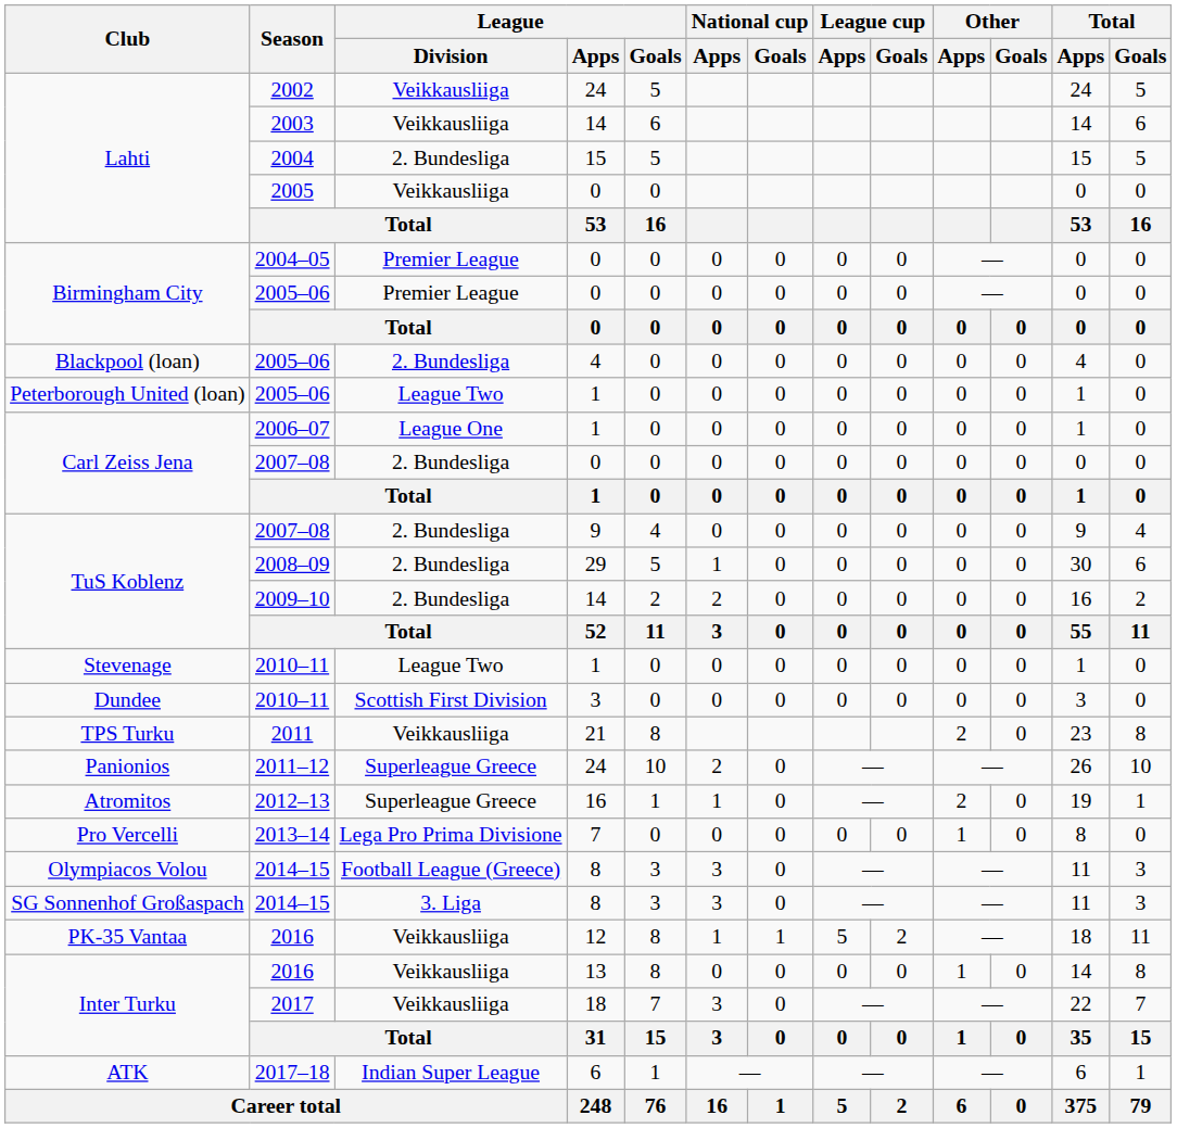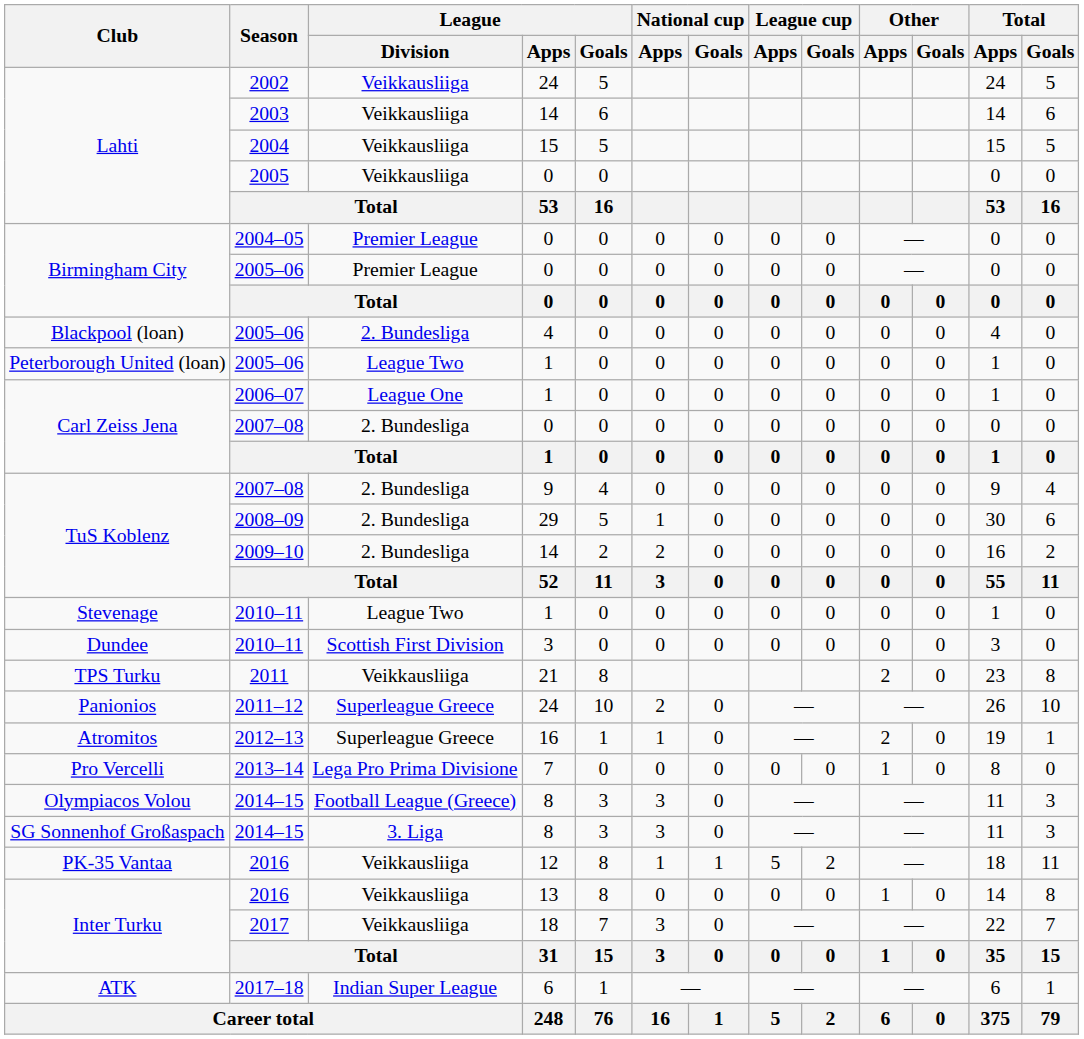 <table class="wikitable" style="text-align: center;">
 <tr>
 <th rowspan="2">Club</th>
 <th rowspan="2">Season</th>
 <th colspan="3">League</th>
 <th colspan="2">National cup</th>
 <th colspan="2">League cup</th>
 <th colspan="2">Other</th>
 <th colspan="2">Total</th>
 </tr>
 <tr>
 <th>Division</th>
 <th>Apps</th>
 <th>Goals</th>
 <th>Apps</th>
 <th>Goals</th>
 <th>Apps</th>
 <th>Goals</th>
 <th>Apps</th>
 <th>Goals</th>
 <th>Apps</th>
 <th>Goals</th>
 </tr>
 <tr>
 <td rowspan="5"><a href='#'>Lahti</a></td>
 <td><a href='#'>2002</a></td>
 <td><a href='#'>Veikkausliiga</a></td>
 <td>24</td>
 <td>5</td>
 <td></td>
 <td></td>
 <td></td>
 <td></td>
 <td></td>
 <td></td>
 <td>24</td>
 <td>5</td>
 </tr>
 <tr>
 <td><a href='#'>2003</a></td>
 <td>Veikkausliiga</td>
 <td>14</td>
 <td>6</td>
 <td></td>
 <td></td>
 <td></td>
 <td></td>
 <td></td>
 <td></td>
 <td>14</td>
 <td>6</td>
 </tr>
 <tr>
 <td><a href='#'>2004</a></td>
-<td>2. Bundesliga</td>
+<td>Veikkausliiga</td>
 <td>15</td>
 <td>5</td>
 <td></td>
 <td></td>
 <td></td>
 <td></td>
 <td></td>
 <td></td>
 <td>15</td>
 <td>5</td>
 </tr>
 <tr>
 <td><a href='#'>2005</a></td>
 <td>Veikkausliiga</td>
 <td>0</td>
 <td>0</td>
 <td></td>
 <td></td>
 <td></td>
 <td></td>
 <td></td>
 <td></td>
 <td>0</td>
 <td>0</td>
 </tr>
 <tr>
 <th colspan="2">Total</th>
 <th>53</th>
 <th>16</th>
 <th></th>
 <th></th>
 <th></th>
 <th></th>
 <th></th>
 <th></th>
 <th>53</th>
 <th>16</th>
 </tr>
 <tr>
 <td rowspan="3"><a href='#'>Birmingham City</a></td>
 <td><a href='#'>2004–05</a></td>
 <td><a href='#'>Premier League</a></td>
 <td>0</td>
 <td>0</td>
 <td>0</td>
 <td>0</td>
 <td>0</td>
 <td>0</td>
 <td colspan="2">—</td>
 <td>0</td>
 <td>0</td>
 </tr>
 <tr>
 <td><a href='#'>2005–06</a></td>
 <td>Premier League</td>
 <td>0</td>
 <td>0</td>
 <td>0</td>
 <td>0</td>
 <td>0</td>
 <td>0</td>
 <td colspan="2">—</td>
 <td>0</td>
 <td>0</td>
 </tr>
 <tr>
 <th colspan="2">Total</th>
 <th>0</th>
 <th>0</th>
 <th>0</th>
 <th>0</th>
 <th>0</th>
 <th>0</th>
 <th>0</th>
 <th>0</th>
 <th>0</th>
 <th>0</th>
 </tr>
 <tr>
 <td><a href='#'>Blackpool</a> (loan)</td>
 <td><a href='#'>2005–06</a></td>
 <td><a href='#'>2. Bundesliga</a></td>
 <td>4</td>
 <td>0</td>
 <td>0</td>
 <td>0</td>
 <td>0</td>
 <td>0</td>
 <td>0</td>
 <td>0</td>
 <td>4</td>
 <td>0</td>
 </tr>
 <tr>
 <td><a href='#'>Peterborough United</a> (loan)</td>
 <td><a href='#'>2005–06</a></td>
 <td><a href='#'>League Two</a></td>
 <td>1</td>
 <td>0</td>
 <td>0</td>
 <td>0</td>
 <td>0</td>
 <td>0</td>
 <td>0</td>
 <td>0</td>
 <td>1</td>
 <td>0</td>
 </tr>
 <tr>
 <td rowspan="3"><a href='#'>Carl Zeiss Jena</a></td>
 <td><a href='#'>2006–07</a></td>
 <td><a href='#'>League One</a></td>
 <td>1</td>
 <td>0</td>
 <td>0</td>
 <td>0</td>
 <td>0</td>
 <td>0</td>
 <td>0</td>
 <td>0</td>
 <td>1</td>
 <td>0</td>
 </tr>
 <tr>
 <td><a href='#'>2007–08</a></td>
 <td>2. Bundesliga</td>
 <td>0</td>
 <td>0</td>
 <td>0</td>
 <td>0</td>
 <td>0</td>
 <td>0</td>
 <td>0</td>
 <td>0</td>
 <td>0</td>
 <td>0</td>
 </tr>
 <tr>
 <th colspan="2">Total</th>
 <th>1</th>
 <th>0</th>
 <th>0</th>
 <th>0</th>
 <th>0</th>
 <th>0</th>
 <th>0</th>
 <th>0</th>
 <th>1</th>
 <th>0</th>
 </tr>
 <tr>
 <td rowspan="4"><a href='#'>TuS Koblenz</a></td>
 <td><a href='#'>2007–08</a></td>
 <td>2. Bundesliga</td>
 <td>9</td>
 <td>4</td>
 <td>0</td>
 <td>0</td>
 <td>0</td>
 <td>0</td>
 <td>0</td>
 <td>0</td>
 <td>9</td>
 <td>4</td>
 </tr>
 <tr>
 <td><a href='#'>2008–09</a></td>
 <td>2. Bundesliga</td>
 <td>29</td>
 <td>5</td>
 <td>1</td>
 <td>0</td>
 <td>0</td>
 <td>0</td>
 <td>0</td>
 <td>0</td>
 <td>30</td>
 <td>6</td>
 </tr>
 <tr>
 <td><a href='#'>2009–10</a></td>
 <td>2. Bundesliga</td>
 <td>14</td>
 <td>2</td>
 <td>2</td>
 <td>0</td>
 <td>0</td>
 <td>0</td>
 <td>0</td>
 <td>0</td>
 <td>16</td>
 <td>2</td>
 </tr>
 <tr>
 <th colspan="2">Total</th>
 <th>52</th>
 <th>11</th>
 <th>3</th>
 <th>0</th>
 <th>0</th>
 <th>0</th>
 <th>0</th>
 <th>0</th>
 <th>55</th>
 <th>11</th>
 </tr>
 <tr>
 <td><a href='#'>Stevenage</a></td>
 <td><a href='#'>2010–11</a></td>
 <td>League Two</td>
 <td>1</td>
 <td>0</td>
 <td>0</td>
 <td>0</td>
 <td>0</td>
 <td>0</td>
 <td>0</td>
 <td 0>0</td>
 <td>1</td>
 <td>0</td>
 </tr>
 <tr>
 <td><a href='#'>Dundee</a></td>
 <td><a href='#'>2010–11</a></td>
 <td><a href='#'>Scottish First Division</a></td>
 <td>3</td>
 <td>0</td>
 <td>0</td>
 <td>0</td>
 <td>0</td>
 <td>0</td>
 <td>0</td>
 <td>0</td>
 <td>3</td>
 <td>0</td>
 </tr>
 <tr>
 <td><a href='#'>TPS Turku</a></td>
 <td><a href='#'>2011</a></td>
 <td>Veikkausliiga</td>
 <td>21</td>
 <td>8</td>
 <td></td>
 <td></td>
 <td></td>
 <td></td>
 <td>2</td>
 <td>0</td>
 <td>23</td>
 <td>8</td>
 </tr>
 <tr>
 <td><a href='#'>Panionios</a></td>
 <td><a href='#'>2011–12</a></td>
 <td><a href='#'>Superleague Greece</a></td>
 <td>24</td>
 <td>10</td>
 <td>2</td>
 <td>0</td>
 <td colspan="2">—</td>
 <td colspan="2">—</td>
 <td>26</td>
 <td>10</td>
 </tr>
 <tr>
 <td><a href='#'>Atromitos</a></td>
 <td><a href='#'>2012–13</a></td>
 <td>Superleague Greece</td>
 <td>16</td>
 <td>1</td>
 <td>1</td>
 <td>0</td>
 <td colspan="2">—</td>
 <td>2</td>
 <td>0</td>
 <td>19</td>
 <td>1</td>
 </tr>
 <tr>
 <td><a href='#'>Pro Vercelli</a></td>
 <td><a href='#'>2013–14</a></td>
 <td><a href='#'>Lega Pro Prima Divisione</a></td>
 <td>7</td>
 <td>0</td>
 <td>0</td>
 <td>0</td>
 <td>0</td>
 <td>0</td>
 <td>1</td>
 <td>0</td>
 <td>8</td>
 <td>0</td>
 </tr>
 <tr>
 <td><a href='#'>Olympiacos Volou</a></td>
 <td><a href='#'>2014–15</a></td>
 <td><a href='#'>Football League (Greece)</a></td>
 <td>8</td>
 <td>3</td>
 <td>3</td>
 <td>0</td>
 <td colspan="2">—</td>
 <td colspan="2">—</td>
 <td>11</td>
 <td>3</td>
 </tr>
 <tr>
 <td><a href='#'>SG Sonnenhof Großaspach</a></td>
 <td><a href='#'>2014–15</a></td>
 <td><a href='#'>3. Liga</a></td>
 <td>8</td>
 <td>3</td>
 <td>3</td>
 <td>0</td>
 <td colspan="2">—</td>
 <td colspan="2">—</td>
 <td>11</td>
 <td>3</td>
 </tr>
 <tr>
 <td><a href='#'>PK-35 Vantaa</a></td>
 <td><a href='#'>2016</a></td>
 <td>Veikkausliiga</td>
 <td>12</td>
 <td>8</td>
 <td>1</td>
 <td>1</td>
 <td>5</td>
 <td>2</td>
 <td colspan="2">—</td>
 <td>18</td>
 <td>11</td>
 </tr>
 <tr>
 <td rowspan="3"><a href='#'>Inter Turku</a></td>
 <td><a href='#'>2016</a></td>
 <td>Veikkausliiga</td>
 <td>13</td>
 <td>8</td>
 <td>0</td>
 <td>0</td>
 <td>0</td>
 <td>0</td>
 <td>1</td>
 <td>0</td>
 <td>14</td>
 <td>8</td>
 </tr>
 <tr>
 <td><a href='#'>2017</a></td>
 <td>Veikkausliiga</td>
 <td>18</td>
 <td>7</td>
 <td>3</td>
 <td>0</td>
 <td colspan="2">—</td>
 <td colspan="2">—</td>
 <td>22</td>
 <td>7</td>
 </tr>
 <tr>
 <th colspan="2">Total</th>
 <th>31</th>
 <th>15</th>
 <th>3</th>
 <th>0</th>
 <th>0</th>
 <th>0</th>
 <th>1</th>
 <th>0</th>
 <th>35</th>
 <th>15</th>
 </tr>
 <tr>
 <td><a href='#'>ATK</a></td>
 <td><a href='#'>2017–18</a></td>
 <td><a href='#'>Indian Super League</a></td>
 <td>6</td>
 <td>1</td>
 <td colspan="2">—</td>
 <td colspan="2">—</td>
 <td colspan="2">—</td>
 <td>6</td>
 <td>1</td>
 </tr>
 <tr>
 <th colspan="3">Career total</th>
 <th>248</th>
 <th>76</th>
 <th>16</th>
 <th>1</th>
 <th>5</th>
 <th>2</th>
 <th>6</th>
 <th>0</th>
 <th>375</th>
 <th>79</th>
 </tr>
 </table>
